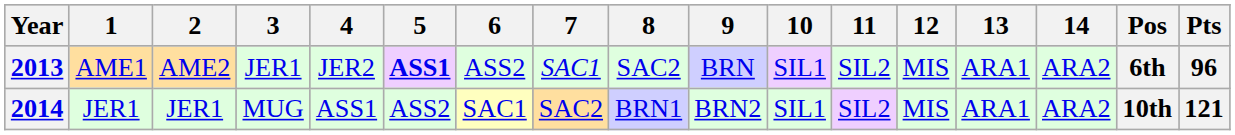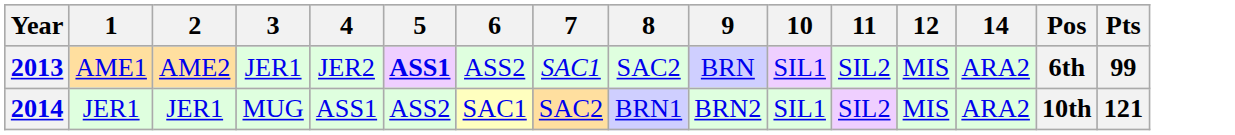 <table class="wikitable" style="font-size:100%; text-align:center">
 <tr>
 <th>Year</th>
 <th>1</th>
 <th>2</th>
 <th>3</th>
 <th>4</th>
 <th>5</th>
 <th>6</th>
 <th>7</th>
 <th>8</th>
 <th>9</th>
 <th>10</th>
 <th>11</th>
 <th>12</th>
-<th>13</th>
 <th>14</th>
 <th>Pos</th>
 <th>Pts</th>
 </tr>
 <tr>
 <th><a href='#'>2013</a></th>
 <td style="background:#ffdf9f;"><a href='#'>AME1</a><br></td>
 <td style="background:#ffdf9f;"><a href='#'>AME2</a><br></td>
 <td style="background:#dfffdf;"><a href='#'>JER1</a><br></td>
 <td style="background:#dfffdf;"><a href='#'>JER2</a><br></td>
 <td style="background:#efcfff;"><strong><a href='#'>ASS1</a><br></strong></td>
 <td style="background:#dfffdf;"><a href='#'>ASS2</a><br></td>
 <td style="background:#dfffdf;"><em><a href='#'>SAC1</a></em><br></td>
 <td style="background:#dfffdf;"><a href='#'>SAC2</a><br></td>
 <td style="background:#cfcfff;"><a href='#'>BRN</a><br></td>
 <td style="background:#efcfff;"><a href='#'>SIL1</a><br></td>
 <td style="background:#dfffdf;"><a href='#'>SIL2</a><br></td>
 <td style="background:#dfffdf;"><a href='#'>MIS</a><br></td>
-<td style="background:#dfffdf;"><a href='#'>ARA1</a><br></td>
 <td style="background:#dfffdf;"><a href='#'>ARA2</a><br></td>
 <th>6th</th>
-<th>96</th>
+<th>99</th>
 </tr>
 <tr>
 <th><a href='#'>2014</a></th>
 <td style="background:#dfffdf;"><a href='#'>JER1</a><br></td>
 <td style="background:#dfffdf;"><a href='#'>JER1</a><br></td>
 <td style="background:#dfffdf;"><a href='#'>MUG</a><br></td>
 <td style="background:#dfffdf;"><a href='#'>ASS1</a><br></td>
 <td style="background:#dfffdf;"><a href='#'>ASS2</a><br></td>
 <td style="background:#ffffbf;"><a href='#'>SAC1</a><br></td>
 <td style="background:#ffdf9f;"><a href='#'>SAC2</a><br></td>
 <td style="background:#cfcfff;"><a href='#'>BRN1</a><br></td>
 <td style="background:#dfffdf;"><a href='#'>BRN2</a><br></td>
 <td style="background:#dfffdf;"><a href='#'>SIL1</a><br></td>
 <td style="background:#efcfff;"><a href='#'>SIL2</a><br></td>
 <td style="background:#dfffdf;"><a href='#'>MIS</a><br></td>
-<td style="background:#dfffdf;"><a href='#'>ARA1</a><br></td>
 <td style="background:#dfffdf;"><a href='#'>ARA2</a><br></td>
 <th>10th</th>
 <th>121</th>
 </tr>
 </table>
